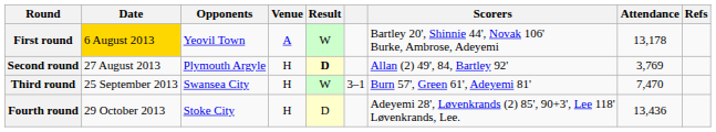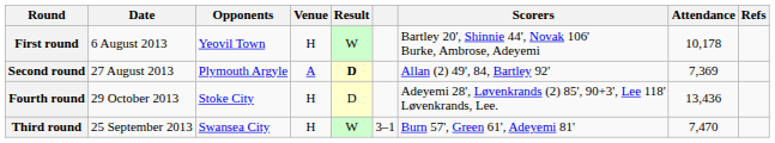 <table class="wikitable plainrowheaders" style="text-align:center">
 <tr>
 <th scope="col">Round</th>
 <th scope="col">Date</th>
 <th scope="col">Opponents</th>
 <th scope="col">Venue</th>
 <th scope="col">Result</th>
 <th scope="col"></th>
 <th scope="col">Scorers</th>
 <th scope="col">Attendance</th>
 <th scope="col">Refs</th>
 </tr>
 <tr>
 <th scope="row">First round</th>
-<td align="left" style="background: gold;">6 August 2013</td>
+<td align="left">6 August 2013</td>
 <td align="left"><a href='#'>Yeovil Town</a></td>
-<td><a href='#'>A</a></td>
+<td>H</td>
 <td style="background:#cfc">W</td>
 <td></td>
 <td align="left">Bartley 20', <a href='#'>Shinnie</a> 44', <a href='#'>Novak</a> 106'<br>Burke, Ambrose, Adeyemi</td>
-<td>13,178</td>
+<td>10,178</td>
 <td></td>
 </tr>
 <tr>
 <th scope="row">Second round</th>
 <td align="left">27 August 2013</td>
 <td align="left"><a href='#'>Plymouth Argyle</a></td>
-<td>H</td>
+<td><a href='#'>A</a></td>
 <td style="background:#ffc"><strong>D</strong></td>
 <td></td>
 <td align="left"><a href='#'>Allan</a> (2) 49', 84, <a href='#'>Bartley</a> 92'</td>
-<td>3,769</td>
+<td>7,369</td>
+<td></td>
+</tr>
+<tr>
+<th scope="row">Fourth round</th>
+<td align="left">29 October 2013</td>
+<td align="left"><a href='#'>Stoke City</a></td>
+<td>H</td>
+<td style="background:#ffc">D</td>
+<td></td>
+<td align="left">Adeyemi 28', <a href='#'>Løvenkrands</a> (2) 85', 90+3', <a href='#'>Lee</a> 118'<br>Løvenkrands, Lee.</td>
+<td>13,436</td>
 <td></td>
 </tr>
 <tr>
 <th scope="row">Third round</th>
 <td align="left">25 September 2013</td>
 <td align="left"><a href='#'>Swansea City</a></td>
 <td>H</td>
 <td style="background:#cfc">W</td>
 <td>3–1</td>
 <td align="left"><a href='#'>Burn</a> 57', <a href='#'>Green</a> 61', <a href='#'>Adeyemi</a> 81'</td>
 <td>7,470</td>
 <td></td>
 </tr>
-<tr>
-<th scope="row">Fourth round</th>
-<td align="left">29 October 2013</td>
-<td align="left"><a href='#'>Stoke City</a></td>
-<td>H</td>
-<td style="background:#ffc">D</td>
-<td></td>
-<td align="left">Adeyemi 28', <a href='#'>Løvenkrands</a> (2) 85', 90+3', <a href='#'>Lee</a> 118'<br>Løvenkrands, Lee.</td>
-<td>13,436</td>
-<td></td>
-</tr>
 </table>
